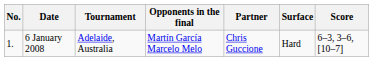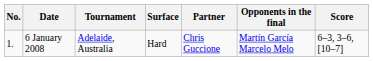 <table class="wikitable">
 <tr>
 <th>No.</th>
 <th>Date</th>
 <th>Tournament</th>
+<th>Surface</th>
+<th>Partner</th>
 <th>Opponents in the final</th>
-<th>Partner</th>
-<th>Surface</th>
 <th>Score</th>
 </tr>
 <tr>
 <td>1.</td>
 <td>6 January 2008</td>
 <td><a href='#'>Adelaide</a>, Australia</td>
+<td>Hard</td>
+<td> <a href='#'>Chris Guccione</a></td>
 <td> <a href='#'>Martín García</a><br> <a href='#'>Marcelo Melo</a></td>
-<td> <a href='#'>Chris Guccione</a></td>
-<td>Hard</td>
 <td>6–3, 3–6, [10–7]</td>
 </tr>
 </table>
